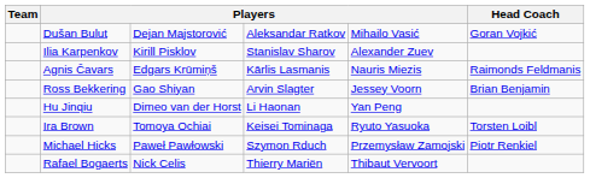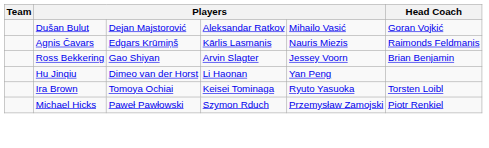 <table class="wikitable sortable">
 <tr>
 <th>Team</th>
 <th colspan=4>Players</th>
 <th 1>Head Coach</th>
 </tr>
 <tr>
 <td></td>
 <td><a href='#'>Dušan Bulut</a></td>
 <td><a href='#'>Dejan Majstorović</a></td>
 <td><a href='#'>Aleksandar Ratkov</a></td>
 <td><a href='#'>Mihailo Vasić</a></td>
 <td><a href='#'>Goran Vojkić</a></td>
-</tr>
-<tr>
-<td></td>
-<td><a href='#'>Ilia Karpenkov</a></td>
-<td><a href='#'>Kirill Pisklov</a></td>
-<td><a href='#'>Stanislav Sharov</a></td>
-<td><a href='#'>Alexander Zuev</a></td>
-<td></td>
 </tr>
 <tr>
 <td></td>
 <td><a href='#'>Agnis Čavars</a></td>
 <td><a href='#'>Edgars Krūmiņš</a></td>
 <td><a href='#'>Kārlis Lasmanis</a></td>
 <td><a href='#'>Nauris Miezis</a></td>
 <td><a href='#'>Raimonds Feldmanis</a></td>
 </tr>
 <tr>
 <td></td>
 <td><a href='#'>Ross Bekkering</a></td>
 <td><a href='#'>Gao Shiyan</a></td>
 <td><a href='#'>Arvin Slagter</a></td>
 <td><a href='#'>Jessey Voorn</a></td>
 <td><a href='#'>Brian Benjamin</a></td>
 </tr>
 <tr>
 <td></td>
 <td><a href='#'>Hu Jinqiu</a></td>
 <td><a href='#'>Dimeo van der Horst</a></td>
 <td><a href='#'>Li Haonan</a></td>
 <td><a href='#'>Yan Peng</a></td>
 <td></td>
 </tr>
 <tr>
 <td></td>
 <td><a href='#'>Ira Brown</a></td>
 <td><a href='#'>Tomoya Ochiai</a></td>
 <td><a href='#'>Keisei Tominaga</a></td>
 <td><a href='#'>Ryuto Yasuoka</a></td>
 <td><a href='#'>Torsten Loibl</a></td>
 </tr>
 <tr>
 <td></td>
 <td><a href='#'>Michael Hicks</a></td>
 <td><a href='#'>Paweł Pawłowski</a></td>
 <td><a href='#'>Szymon Rduch</a></td>
 <td><a href='#'>Przemysław Zamojski</a></td>
 <td><a href='#'>Piotr Renkiel</a></td>
 </tr>
-<tr>
-<td></td>
-<td><a href='#'>Rafael Bogaerts</a></td>
-<td><a href='#'>Nick Celis</a></td>
-<td><a href='#'>Thierry Mariën</a></td>
-<td><a href='#'>Thibaut Vervoort</a></td>
-<td></td>
-</tr>
 </table>
